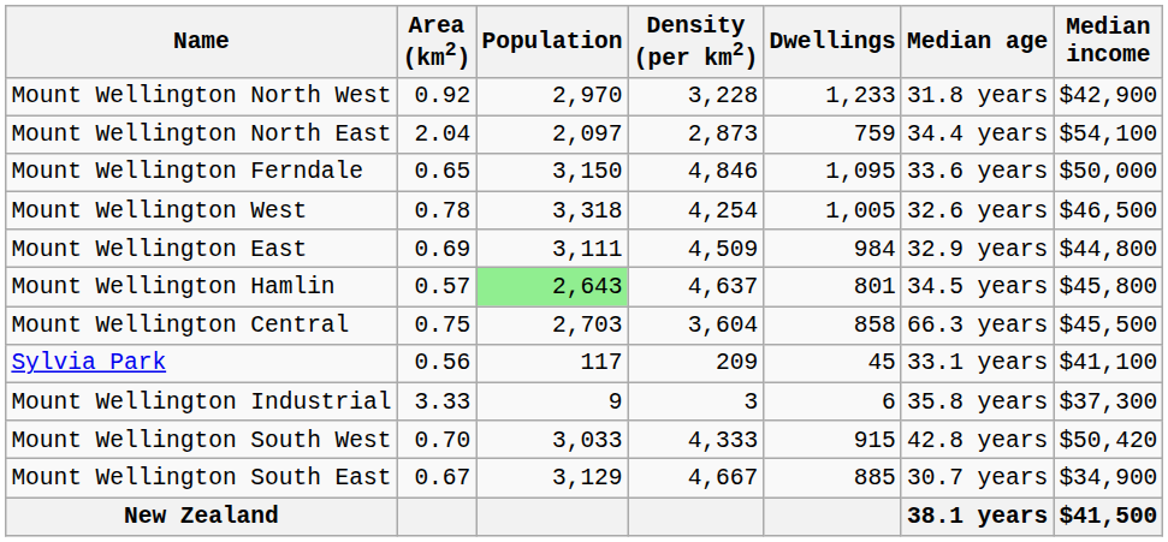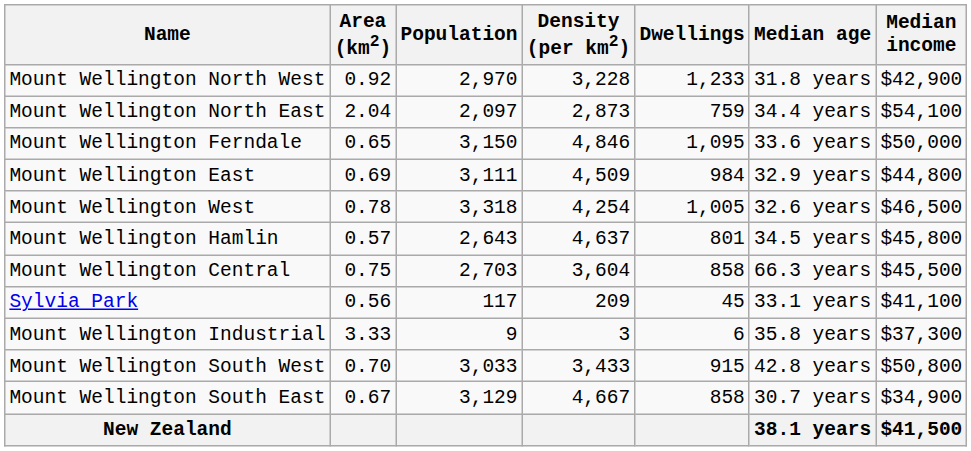 <table class="wikitable">
 <tr>
 <th>Name</th>
 <th>Area<br>(km<sup>2</sup>)</th>
 <th>Population</th>
 <th>Density<br>(per km<sup>2</sup>)</th>
 <th>Dwellings</th>
 <th>Median age</th>
 <th>Median<br>income</th>
 </tr>
 <tr>
 <td>Mount Wellington North West</td>
 <td style="text-align:right;">0.92</td>
 <td style="text-align:right;">2,970</td>
 <td style="text-align:right;">3,228</td>
 <td style="text-align:right;">1,233</td>
 <td>31.8 years</td>
 <td>$42,900</td>
 </tr>
 <tr>
 <td>Mount Wellington North East</td>
 <td style="text-align:right;">2.04</td>
 <td style="text-align:right;">2,097</td>
 <td style="text-align:right;">2,873</td>
 <td style="text-align:right;">759</td>
 <td>34.4 years</td>
 <td>$54,100</td>
 </tr>
 <tr>
 <td>Mount Wellington Ferndale</td>
 <td style="text-align:right;">0.65</td>
 <td style="text-align:right;">3,150</td>
 <td style="text-align:right;">4,846</td>
 <td style="text-align:right;">1,095</td>
 <td>33.6 years</td>
 <td>$50,000</td>
 </tr>
 <tr>
+<td>Mount Wellington East</td>
+<td style="text-align:right;">0.69</td>
+<td style="text-align:right;">3,111</td>
+<td style="text-align:right;">4,509</td>
+<td style="text-align:right;">984</td>
+<td>32.9 years</td>
+<td>$44,800</td>
+</tr>
+<tr>
 <td>Mount Wellington West</td>
 <td style="text-align:right;">0.78</td>
 <td style="text-align:right;">3,318</td>
 <td style="text-align:right;">4,254</td>
 <td style="text-align:right;">1,005</td>
 <td>32.6 years</td>
 <td>$46,500</td>
 </tr>
 <tr>
-<td>Mount Wellington East</td>
-<td style="text-align:right;">0.69</td>
-<td style="text-align:right;">3,111</td>
-<td style="text-align:right;">4,509</td>
-<td style="text-align:right;">984</td>
-<td>32.9 years</td>
-<td>$44,800</td>
-</tr>
-<tr>
 <td>Mount Wellington Hamlin</td>
 <td style="text-align:right;">0.57</td>
-<td style="background: lightgreen; text-align:right;">2,643</td>
+<td style="text-align:right;">2,643</td>
 <td style="text-align:right;">4,637</td>
 <td style="text-align:right;">801</td>
 <td>34.5 years</td>
 <td>$45,800</td>
 </tr>
 <tr>
 <td>Mount Wellington Central</td>
 <td style="text-align:right;">0.75</td>
 <td style="text-align:right;">2,703</td>
 <td style="text-align:right;">3,604</td>
 <td style="text-align:right;">858</td>
 <td>66.3 years</td>
 <td>$45,500</td>
 </tr>
 <tr>
 <td><a href='#'>Sylvia Park</a></td>
 <td style="text-align:right;">0.56</td>
 <td style="text-align:right;">117</td>
 <td style="text-align:right;">209</td>
 <td style="text-align:right;">45</td>
 <td>33.1 years</td>
 <td>$41,100</td>
 </tr>
 <tr>
 <td>Mount Wellington Industrial</td>
 <td style="text-align:right;">3.33</td>
 <td style="text-align:right;">9</td>
 <td style="text-align:right;">3</td>
 <td style="text-align:right;">6</td>
 <td>35.8 years</td>
 <td>$37,300</td>
 </tr>
 <tr>
 <td>Mount Wellington South West</td>
 <td style="text-align:right;">0.70</td>
 <td style="text-align:right;">3,033</td>
-<td style="text-align:right;">4,333</td>
+<td style="text-align:right;">3,433</td>
 <td style="text-align:right;">915</td>
 <td>42.8 years</td>
-<td>$50,420</td>
+<td>$50,800</td>
 </tr>
 <tr>
 <td>Mount Wellington South East</td>
 <td style="text-align:right;">0.67</td>
 <td style="text-align:right;">3,129</td>
 <td style="text-align:right;">4,667</td>
-<td style="text-align:right;">885</td>
+<td style="text-align:right;">858</td>
 <td>30.7 years</td>
 <td>$34,900</td>
 </tr>
 <tr>
 <th>New Zealand</th>
 <th></th>
 <th></th>
 <th></th>
 <th></th>
 <th>38.1 years</th>
 <th style="text-align:left;">$41,500</th>
 </tr>
 </table>
